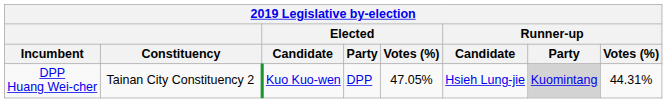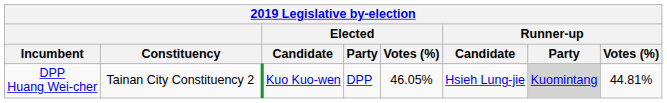 <table class="wikitable collapsible sortable" style="text-align:center">
 <tr>
 <th colspan=8><a href='#'>2019 Legislative by-election</a></th>
 </tr>
 <tr>
 <th colspan=2> </th>
 <th colspan=3>Elected</th>
 <th colspan=3>Runner-up</th>
 </tr>
 <tr>
 <th>Incumbent</th>
 <th style="width:200px;">Constituency</th>
 <th>Candidate</th>
 <th>Party</th>
 <th>Votes (%)</th>
 <th>Candidate</th>
 <th>Party</th>
 <th>Votes (%)</th>
 </tr>
 <tr>
 <td><a href='#'>DPP</a><br><a href='#'>Huang Wei-cher</a></td>
 <td align="center" style="border-right:4px solid #1B9431;">Tainan City Constituency 2</td>
 <td><a href='#'>Kuo Kuo-wen</a></td>
 <td align="left"><a href='#'>DPP</a></td>
-<td>47.05%</td>
+<td>46.05%</td>
 <td><a href='#'>Hsieh Lung-jie</a></td>
 <td align="left" style="background: lightgrey;"><a href='#'>Kuomintang</a></td>
-<td>44.31%</td>
+<td>44.81%</td>
 </tr>
 </table>
